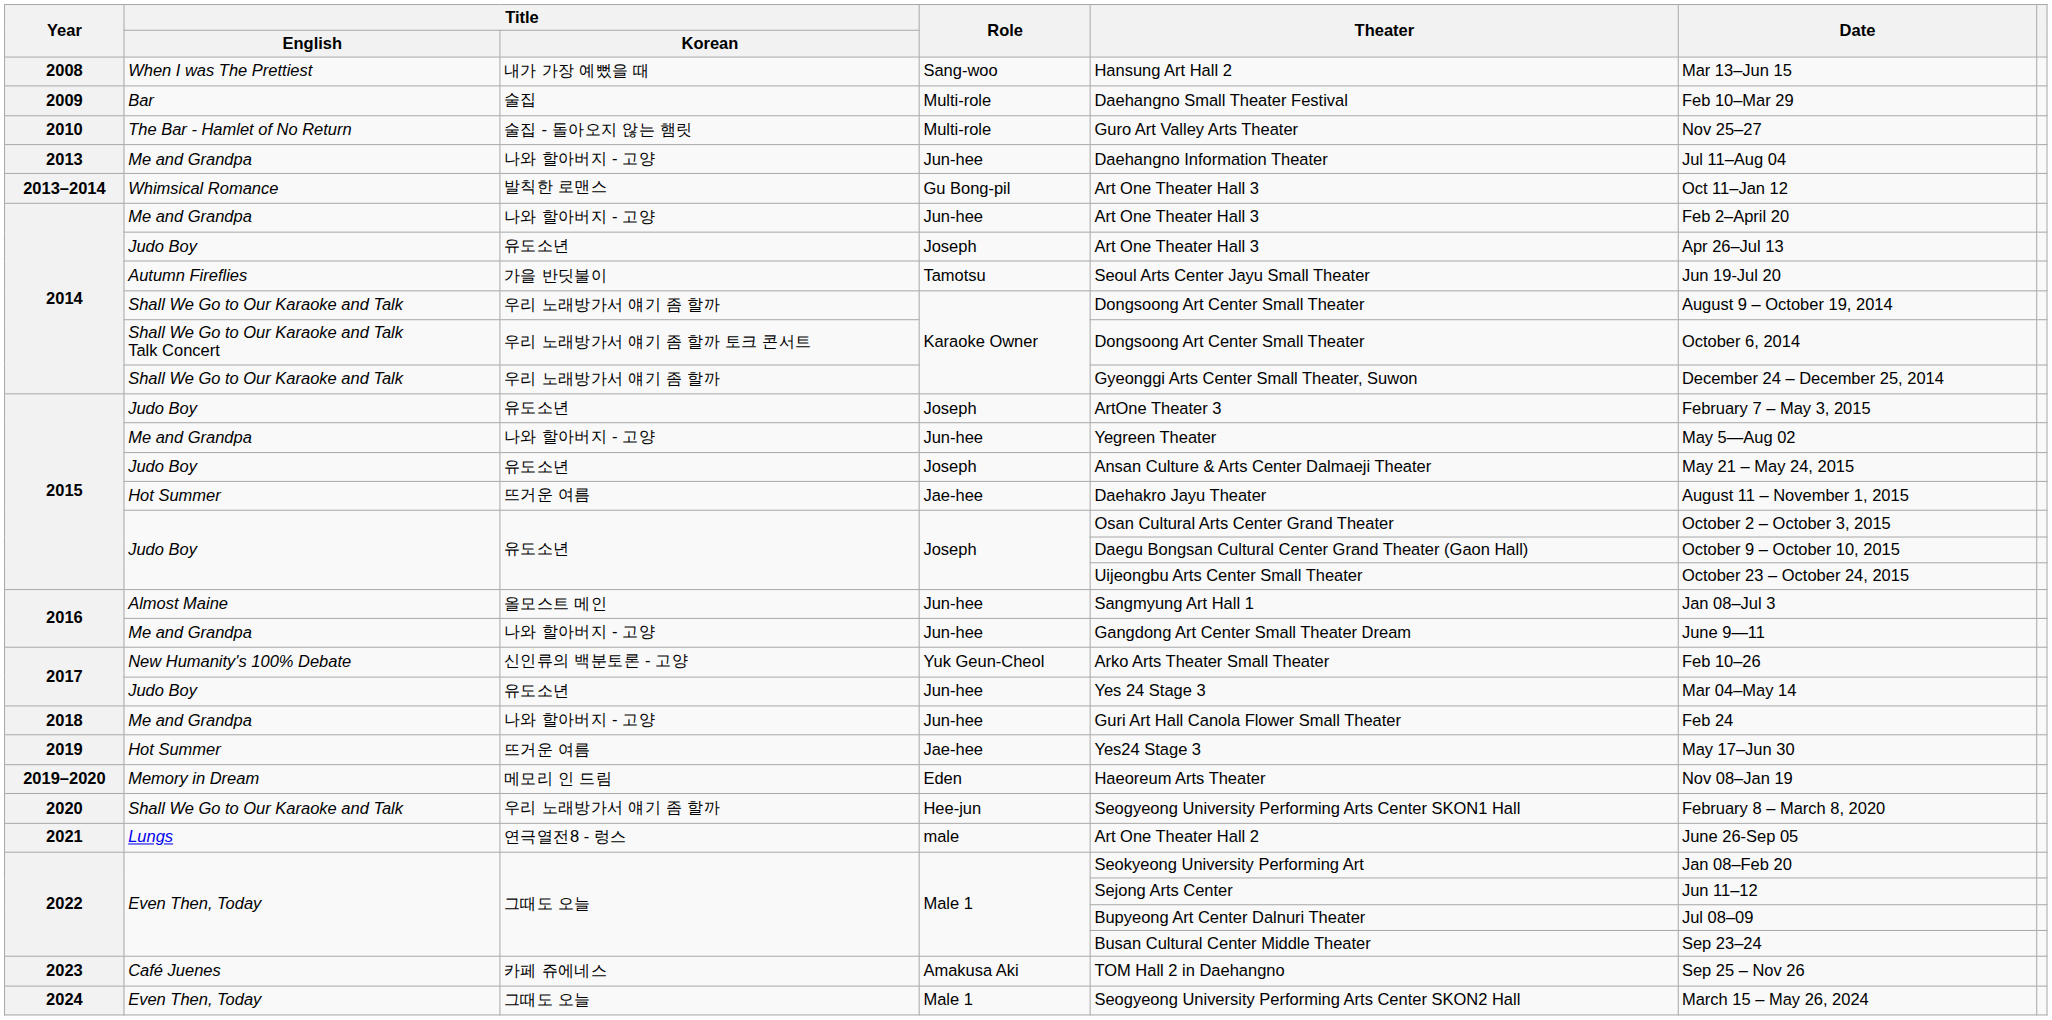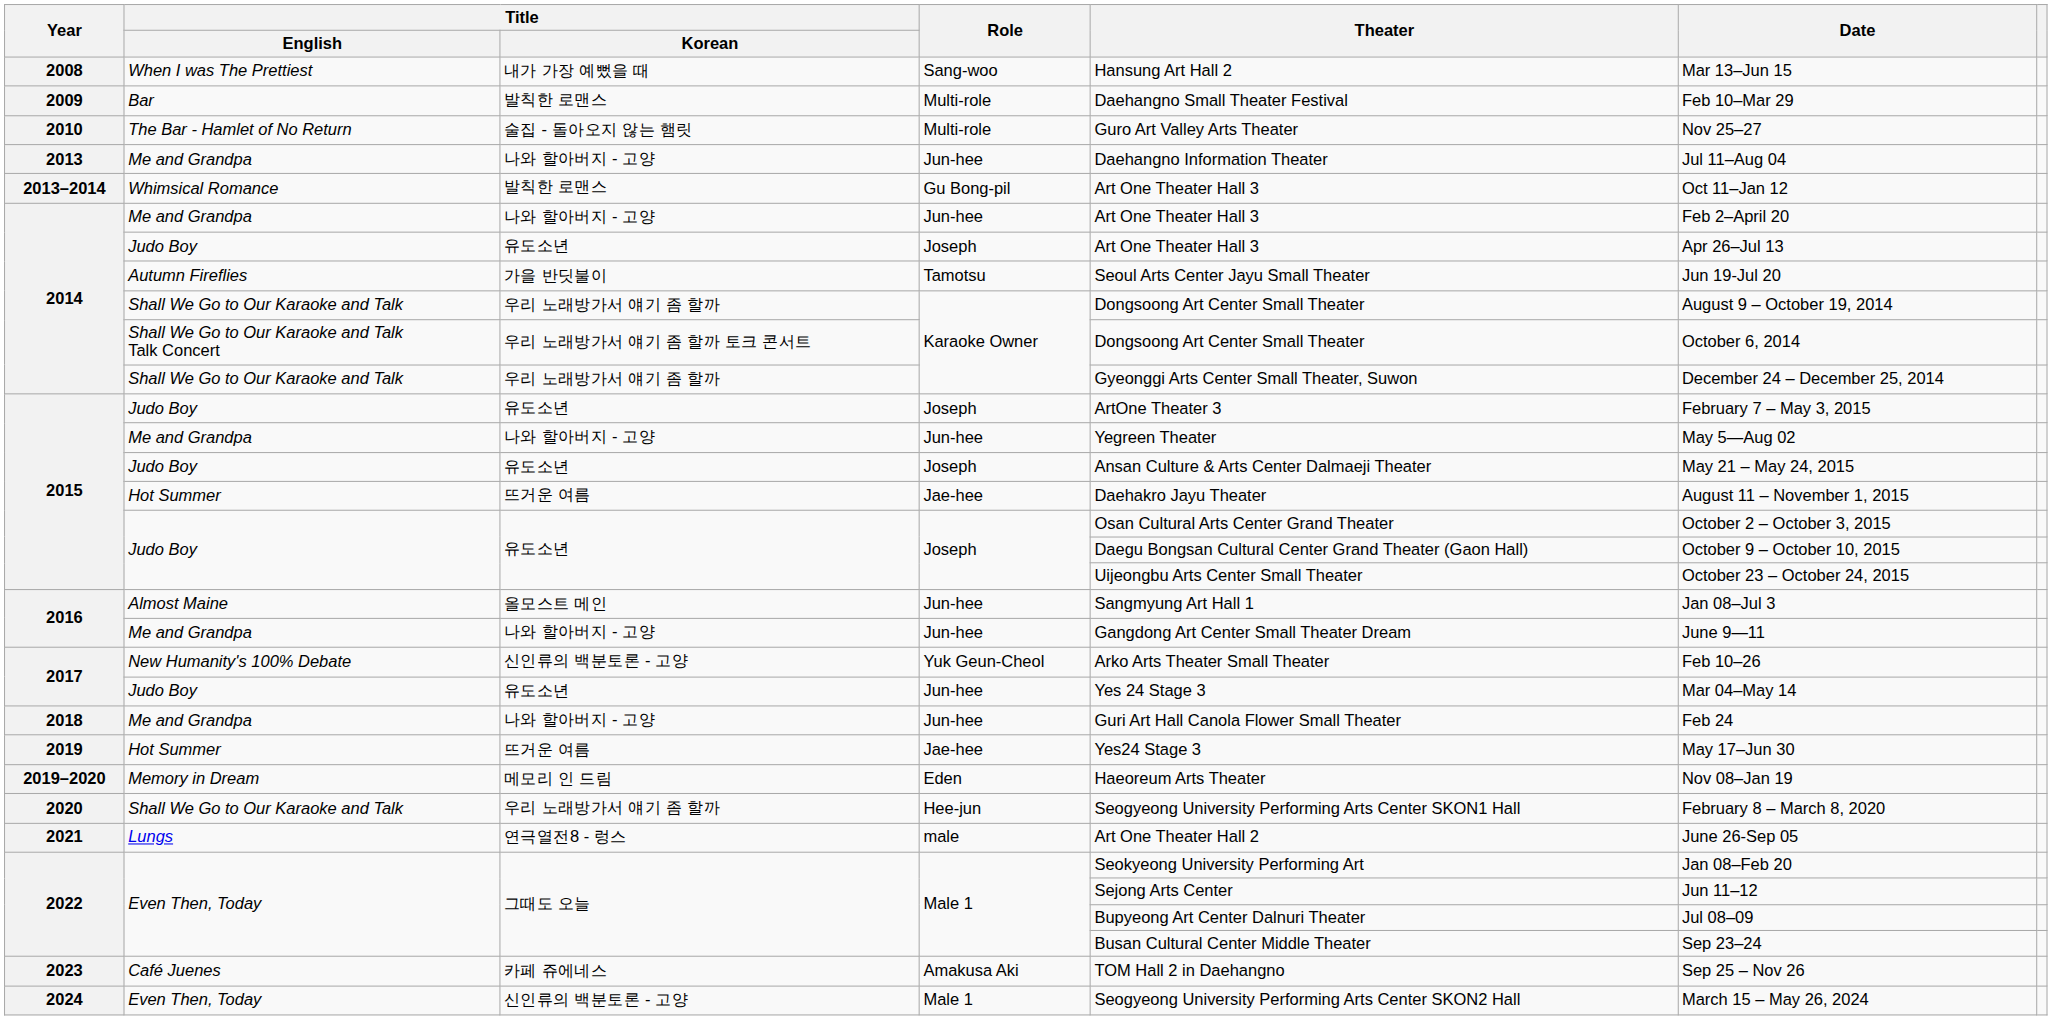 <table class="wikitable sortable plainrowheaders" style="text-align:left; font-size:100%; padding:0 auto; width:100%; margin:auto">
 <tr>
 <th rowspan="2" scope="col">Year</th>
 <th colspan="2" scope="col">Title</th>
 <th rowspan="2" scope="col">Role</th>
 <th rowspan="2" scope="col">Theater</th>
 <th rowspan="2" scope="col">Date</th>
 <th rowspan="2" scope="col" class="unsortable"></th>
 </tr>
 <tr>
 <th>English</th>
 <th>Korean</th>
 </tr>
 <tr>
 <th scope="row">2008</th>
 <td><em>When I was The Prettiest</em></td>
 <td>내가 가장 예뻤을 때</td>
 <td>Sang-woo</td>
 <td>Hansung Art Hall 2</td>
 <td>Mar 13–Jun 15</td>
 <td></td>
 </tr>
 <tr>
 <th scope="row">2009</th>
 <td><em>Bar</em></td>
-<td>술집</td>
+<td>발칙한 로맨스</td>
 <td>Multi-role</td>
 <td>Daehangno Small Theater Festival</td>
 <td>Feb 10–Mar 29</td>
 <td></td>
 </tr>
 <tr>
 <th scope="row">2010</th>
 <td><em>The Bar - Hamlet of No Return</em></td>
 <td>술집 - 돌아오지 않는 햄릿</td>
 <td>Multi-role</td>
 <td>Guro Art Valley Arts Theater</td>
 <td>Nov 25–27</td>
 <td></td>
 </tr>
 <tr>
 <th scope="row">2013</th>
 <td><em>Me and Grandpa</em></td>
 <td>나와 할아버지 - 고양</td>
 <td>Jun-hee</td>
 <td>Daehangno Information Theater</td>
 <td>Jul 11–Aug 04</td>
 <td></td>
 </tr>
 <tr>
 <th scope="row">2013–2014</th>
 <td><em>Whimsical Romance</em></td>
 <td>발칙한 로맨스</td>
 <td>Gu Bong-pil</td>
 <td>Art One Theater Hall 3</td>
 <td>Oct 11–Jan 12</td>
 <td></td>
 </tr>
 <tr>
 <th scope="row" rowspan="6">2014</th>
 <td><em>Me and Grandpa</em></td>
 <td>나와 할아버지 - 고양</td>
 <td>Jun-hee</td>
 <td>Art One Theater Hall 3</td>
 <td>Feb 2–April 20</td>
 <td></td>
 </tr>
 <tr>
 <td><em>Judo Boy</em></td>
 <td>유도소년</td>
 <td>Joseph</td>
 <td>Art One Theater Hall 3</td>
 <td>Apr 26–Jul 13</td>
 <td></td>
 </tr>
 <tr>
 <td><em>Autumn Fireflies</em></td>
 <td>가을 반딧불이</td>
 <td>Tamotsu</td>
 <td>Seoul Arts Center Jayu Small Theater</td>
 <td>Jun 19-Jul 20</td>
 <td></td>
 </tr>
 <tr>
 <td><em>Shall We Go to Our Karaoke and Talk</em></td>
 <td>우리 노래방가서 얘기 좀 할까</td>
 <td rowspan="3">Karaoke Owner</td>
 <td>Dongsoong Art Center Small Theater</td>
 <td>August 9 – October 19, 2014</td>
 <td></td>
 </tr>
 <tr>
 <td><em>Shall We Go to Our Karaoke and Talk</em><br>Talk Concert</td>
 <td>우리 노래방가서 얘기 좀 할까 토크 콘서트</td>
 <td>Dongsoong Art Center Small Theater</td>
 <td>October 6, 2014</td>
 <td></td>
 </tr>
 <tr>
 <td><em>Shall We Go to Our Karaoke and Talk</em></td>
 <td>우리 노래방가서 얘기 좀 할까</td>
 <td>Gyeonggi Arts Center Small Theater, Suwon</td>
 <td>December 24 – December 25, 2014</td>
 <td></td>
 </tr>
 <tr>
 <th rowspan="7" scope="row">2015</th>
 <td><em>Judo Boy</em></td>
 <td>유도소년</td>
 <td>Joseph</td>
 <td>ArtOne Theater 3</td>
 <td>February 7 – May 3, 2015</td>
 <td></td>
 </tr>
 <tr>
 <td><em>Me and Grandpa</em></td>
 <td>나와 할아버지 - 고양</td>
 <td>Jun-hee</td>
 <td>Yegreen Theater</td>
 <td>May 5—Aug 02</td>
 <td></td>
 </tr>
 <tr>
 <td><em>Judo Boy</em></td>
 <td>유도소년</td>
 <td>Joseph</td>
 <td>Ansan Culture & Arts Center Dalmaeji Theater</td>
 <td>May 21 – May 24, 2015</td>
 <td></td>
 </tr>
 <tr>
 <td><em>Hot Summer</em></td>
 <td>뜨거운 여름</td>
 <td>Jae-hee</td>
 <td>Daehakro Jayu Theater</td>
 <td>August 11 – November 1, 2015</td>
 <td></td>
 </tr>
 <tr>
 <td rowspan="3"><em>Judo Boy</em></td>
 <td rowspan="3">유도소년</td>
 <td rowspan="3">Joseph</td>
 <td>Osan Cultural Arts Center Grand Theater</td>
 <td>October 2 – October 3, 2015</td>
 <td></td>
 </tr>
 <tr>
 <td>Daegu Bongsan Cultural Center Grand Theater (Gaon Hall)</td>
 <td>October 9 – October 10, 2015</td>
 <td></td>
 </tr>
 <tr>
 <td>Uijeongbu Arts Center Small Theater</td>
 <td>October 23 – October 24, 2015</td>
 <td></td>
 </tr>
 <tr>
 <th scope="row" rowspan="2">2016</th>
 <td><em>Almost Maine</em></td>
 <td>올모스트 메인</td>
 <td>Jun-hee</td>
 <td>Sangmyung Art Hall 1</td>
 <td>Jan 08–Jul 3</td>
 <td></td>
 </tr>
 <tr>
 <td><em>Me and Grandpa</em></td>
 <td>나와 할아버지 - 고양</td>
 <td>Jun-hee</td>
 <td>Gangdong Art Center Small Theater Dream</td>
 <td>June 9—11</td>
 <td></td>
 </tr>
 <tr>
 <th scope="row" rowspan="2">2017</th>
 <td><em>New Humanity's 100% Debate</em></td>
 <td>신인류의 백분토론 - 고양</td>
 <td>Yuk Geun-Cheol</td>
 <td>Arko Arts Theater Small Theater</td>
 <td>Feb 10–26</td>
 <td></td>
 </tr>
 <tr>
 <td><em>Judo Boy</em></td>
 <td>유도소년</td>
 <td>Jun-hee</td>
 <td>Yes 24 Stage 3</td>
 <td>Mar 04–May 14</td>
 <td></td>
 </tr>
 <tr>
 <th scope="row">2018</th>
 <td><em>Me and Grandpa</em></td>
 <td>나와 할아버지 - 고양</td>
 <td>Jun-hee</td>
 <td>Guri Art Hall Canola Flower Small Theater</td>
 <td>Feb 24</td>
 <td></td>
 </tr>
 <tr>
 <th scope="row">2019</th>
 <td><em>Hot Summer</em></td>
 <td>뜨거운 여름</td>
 <td>Jae-hee</td>
 <td>Yes24 Stage 3</td>
 <td>May 17–Jun 30</td>
 <td></td>
 </tr>
 <tr>
 <th scope="row">2019–2020</th>
 <td><em>Memory in Dream</em></td>
 <td>메모리 인 드림</td>
 <td>Eden</td>
 <td>Haeoreum Arts Theater</td>
 <td>Nov 08–Jan 19</td>
 <td style="text-align:center;"></td>
 </tr>
 <tr>
 <th scope="row">2020</th>
 <td><em>Shall We Go to Our Karaoke and Talk</em></td>
 <td>우리 노래방가서 얘기 좀 할까</td>
 <td>Hee-jun</td>
 <td>Seogyeong University Performing Arts Center SKON1 Hall</td>
 <td>February 8 – March 8, 2020</td>
 <td></td>
 </tr>
 <tr>
 <th scope="row">2021</th>
 <td><em><a href='#'>Lungs</a></em></td>
 <td>연극열전8 - 렁스</td>
 <td>male</td>
 <td>Art One Theater Hall 2</td>
 <td>June 26-Sep 05</td>
 <td></td>
 </tr>
 <tr>
 <th scope="row" rowspan="4">2022</th>
 <td rowspan="4"><em>Even Then, Today</em></td>
 <td rowspan="4">그때도 오늘</td>
 <td rowspan="4">Male 1</td>
 <td>Seokyeong University Performing Art</td>
 <td>Jan 08–Feb 20</td>
 <td></td>
 </tr>
 <tr>
 <td>Sejong Arts Center</td>
 <td>Jun 11–12</td>
 <td></td>
 </tr>
 <tr>
 <td>Bupyeong Art Center Dalnuri Theater</td>
 <td>Jul 08–09</td>
 <td></td>
 </tr>
 <tr>
 <td>Busan Cultural Center Middle Theater</td>
 <td>Sep 23–24</td>
 <td></td>
 </tr>
 <tr>
 <th scope="row">2023</th>
 <td><em>Café Juenes</em></td>
 <td>카페 쥬에네스</td>
 <td>Amakusa Aki</td>
 <td>TOM Hall 2 in Daehangno</td>
 <td>Sep 25 – Nov 26</td>
 <td></td>
 </tr>
 <tr>
 <th scope="row">2024</th>
 <td><em>Even Then, Today</em></td>
-<td>그때도 오늘</td>
+<td>신인류의 백분토론 - 고양</td>
 <td>Male 1</td>
 <td>Seogyeong University Performing Arts Center SKON2 Hall</td>
 <td>March 15 – May 26, 2024</td>
 <td></td>
 </tr>
 </table>
